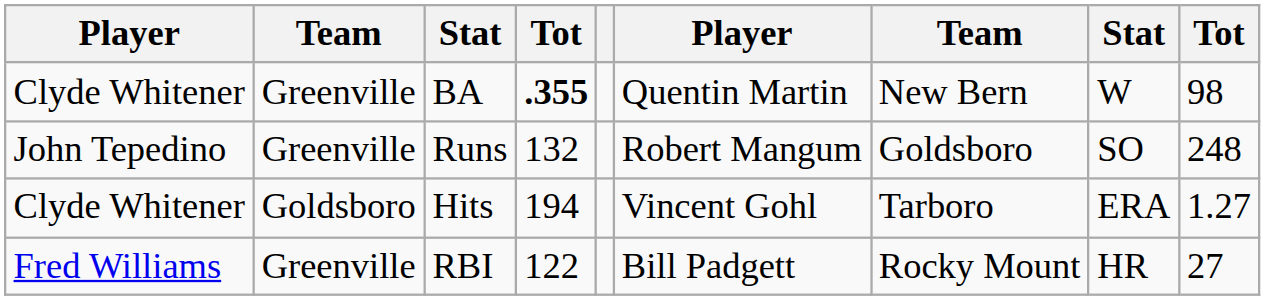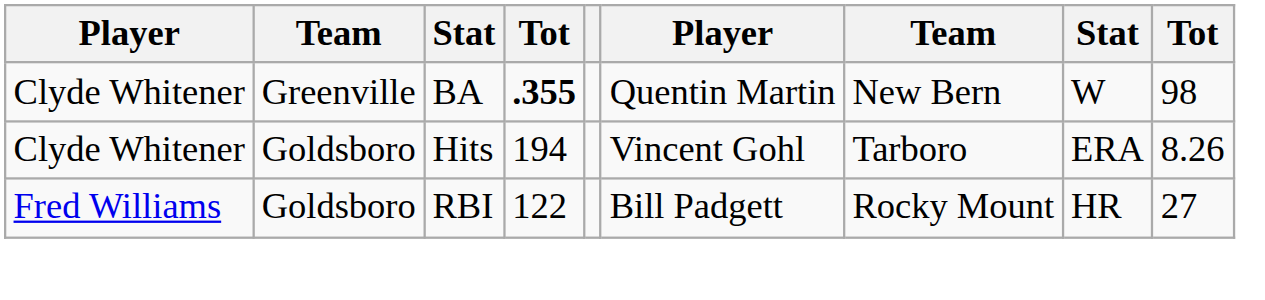 <table class="wikitable">
 <tr>
 <th>Player</th>
 <th>Team</th>
 <th>Stat</th>
 <th>Tot</th>
 <th></th>
 <th>Player</th>
 <th>Team</th>
 <th>Stat</th>
 <th>Tot</th>
 </tr>
 <tr>
 <td>Clyde Whitener</td>
 <td>Greenville</td>
 <td>BA</td>
 <td><strong>.355</strong></td>
 <td></td>
 <td>Quentin Martin</td>
 <td>New Bern</td>
 <td>W</td>
 <td>98</td>
 </tr>
 <tr>
-<td>John Tepedino</td>
-<td>Greenville</td>
-<td>Runs</td>
-<td>132</td>
-<td></td>
-<td>Robert Mangum</td>
-<td>Goldsboro</td>
-<td>SO</td>
-<td>248</td>
-</tr>
-<tr>
 <td>Clyde Whitener</td>
 <td>Goldsboro</td>
 <td>Hits</td>
 <td>194</td>
 <td></td>
 <td>Vincent Gohl</td>
 <td>Tarboro</td>
 <td>ERA</td>
-<td>1.27</td>
+<td>8.26</td>
 </tr>
 <tr>
 <td><a href='#'>Fred Williams</a></td>
-<td>Greenville</td>
+<td>Goldsboro</td>
 <td>RBI</td>
 <td>122</td>
 <td></td>
 <td>Bill Padgett</td>
 <td>Rocky Mount</td>
 <td>HR</td>
 <td>27</td>
 </tr>
 </table>
